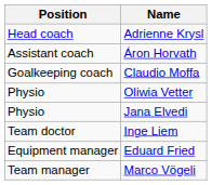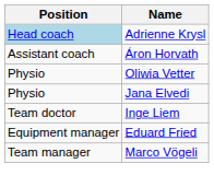 <table class="wikitable">
 <tr>
 <th>Position</th>
 <th>Name</th>
 </tr>
 <tr>
-<td><a href='#'>Head coach</a></td>
+<td style="background: lightblue;"><a href='#'>Head coach</a></td>
 <td> <a href='#'>Adrienne Krysl</a></td>
 </tr>
 <tr>
 <td>Assistant coach</td>
 <td> <a href='#'>Áron Horvath</a></td>
-</tr>
-<tr>
-<td>Goalkeeping coach</td>
-<td> <a href='#'>Claudio Moffa</a></td>
 </tr>
 <tr>
 <td>Physio</td>
 <td> <a href='#'>Oliwia Vetter</a></td>
 </tr>
 <tr>
 <td>Physio</td>
 <td> <a href='#'>Jana Elvedi</a></td>
 </tr>
 <tr>
 <td>Team doctor</td>
 <td> <a href='#'>Inge Liem</a></td>
 </tr>
 <tr>
 <td>Equipment manager</td>
 <td> <a href='#'>Eduard Fried</a></td>
 </tr>
 <tr>
 <td>Team manager</td>
 <td> <a href='#'>Marco Vögeli</a></td>
 </tr>
 </table>
